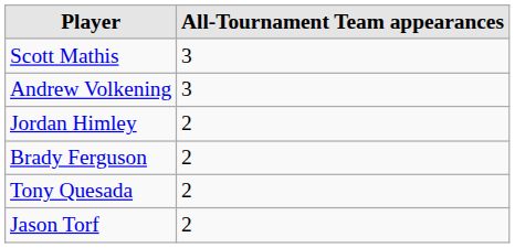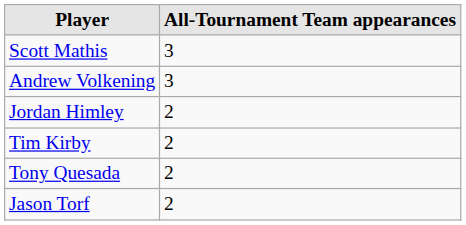 <table class="wikitable">
 <tr>
 <th style="background:#e5e5e5;">Player</th>
 <th style="background:#e5e5e5;">All-Tournament Team appearances</th>
 </tr>
 <tr>
 <td><a href='#'>Scott Mathis</a></td>
 <td>3</td>
 </tr>
 <tr>
 <td><a href='#'>Andrew Volkening</a></td>
 <td>3</td>
 </tr>
 <tr>
 <td><a href='#'>Jordan Himley</a></td>
 <td>2</td>
 </tr>
 <tr>
-<td><a href='#'>Brady Ferguson</a></td>
+<td><a href='#'>Tim Kirby</a></td>
 <td>2</td>
 </tr>
 <tr>
 <td><a href='#'>Tony Quesada</a></td>
 <td>2</td>
 </tr>
 <tr>
 <td><a href='#'>Jason Torf</a></td>
 <td>2</td>
 </tr>
 </table>
